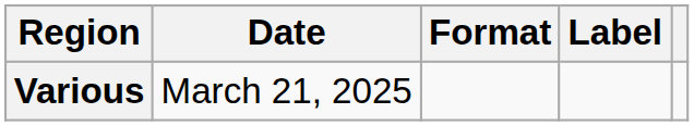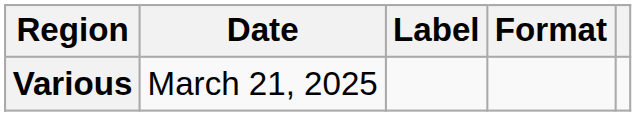 <table class="wikitable plainrowheaders">
 <tr>
 <th scope="col">Region</th>
 <th scope="col">Date</th>
+<th scope="col">Label</th>
 <th scope="col">Format</th>
-<th scope="col">Label</th>
 <th scope="col"></th>
 </tr>
 <tr>
 <th scope="row">Various</th>
 <td>March 21, 2025</td>
 <td></td>
 <td></td>
 <td align="center"></td>
 </tr>
 </table>
